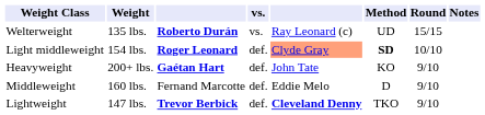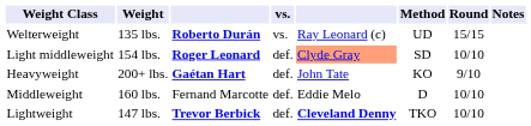 <table class="toccolours" style="font-size: 85%;">
 <tr>
 <th style="background:#e6e8fa; color:#000; text-align:center;">Weight Class</th>
 <th style="background:#e6e8fa; color:#000; text-align:center;">Weight</th>
 <th style="background:#e6e8fa; color:#000; text-align:center;"></th>
 <th style="background:#e6e8fa; color:#000; text-align:center;">vs.</th>
 <th style="background:#e6e8fa; color:#000; text-align:center;"></th>
 <th style="background:#e6e8fa; color:#000; text-align:center;">Method</th>
 <th style="background:#e6e8fa; color:#000; text-align:center;">Round</th>
 <th style="background:#e6e8fa; color:#000; text-align:center;">Notes</th>
 </tr>
 <tr>
 <td>Welterweight</td>
 <td>135 lbs.</td>
 <td><strong><a href='#'>Roberto Durán</a></strong></td>
 <td>vs.</td>
 <td><a href='#'>Ray Leonard</a> (c)</td>
 <td align=center>UD</td>
 <td align=center>15/15</td>
 <td></td>
 </tr>
 <tr>
 <td>Light middleweight</td>
 <td>154 lbs.</td>
 <td><strong><a href='#'>Roger Leonard</a></strong></td>
 <td>def.</td>
 <td style="background: lightsalmon;"><a href='#'>Clyde Gray</a></td>
-<td align=center><strong>SD</strong></td>
+<td align=center>SD</td>
 <td align=center>10/10</td>
 </tr>
 <tr>
 <td>Heavyweight</td>
 <td>200+ lbs.</td>
 <td><strong><a href='#'>Gaétan Hart</a></strong></td>
 <td>def.</td>
 <td><a href='#'>John Tate</a></td>
 <td align=center>KO</td>
 <td align=center>9/10</td>
 </tr>
 <tr>
 <td>Middleweight</td>
 <td>160 lbs.</td>
 <td>Fernand Marcotte</td>
 <td>def.</td>
 <td>Eddie Melo</td>
 <td align=center>D</td>
-<td align=center>9/10</td>
+<td align=center>10/10</td>
 </tr>
 <tr>
 <td>Lightweight</td>
 <td>147 lbs.</td>
 <td><strong><a href='#'>Trevor Berbick</a></strong></td>
 <td>def.</td>
 <td><strong><a href='#'>Cleveland Denny</a></strong></td>
 <td align=center>TKO</td>
-<td align=center>9/10</td>
+<td align=center>10/10</td>
 </tr>
 </table>
